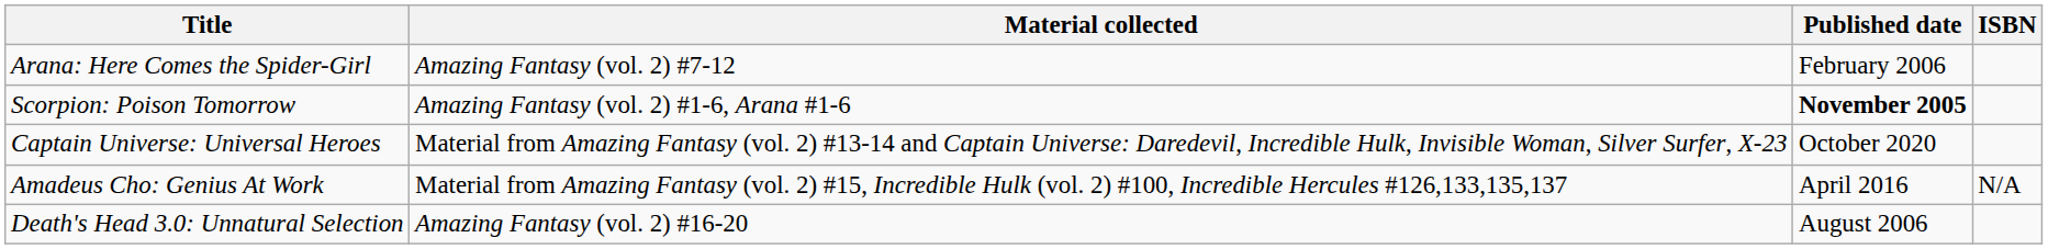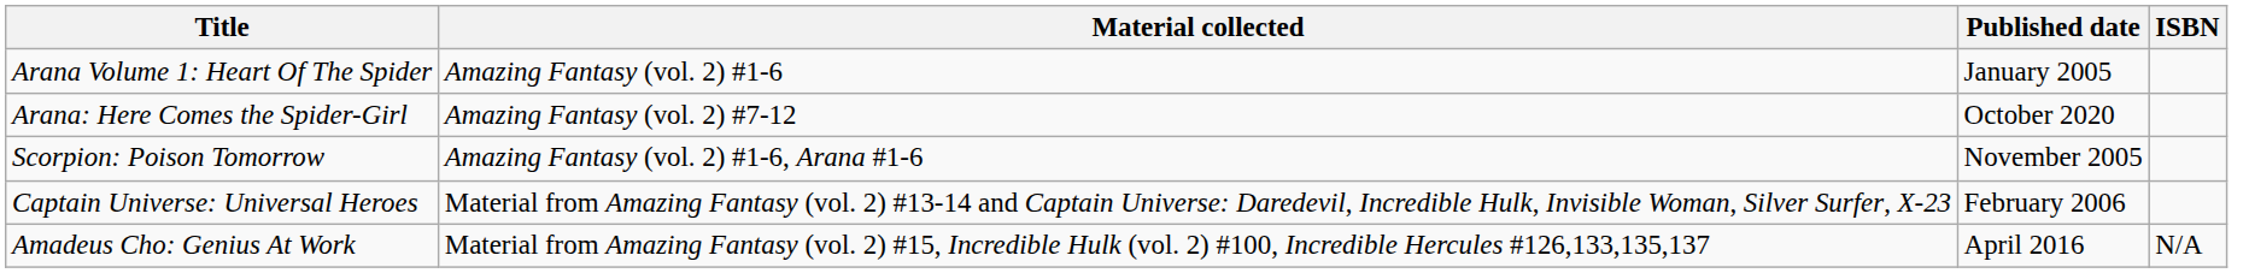 <table class="wikitable">
 <tr>
 <th>Title</th>
 <th>Material collected</th>
 <th>Published date</th>
 <th>ISBN</th>
 </tr>
 <tr>
+<td><em>Arana Volume 1: Heart Of The Spider</em></td>
+<td><em>Amazing Fantasy</em> (vol. 2) #1-6</td>
+<td>January 2005</td>
+<td></td>
+</tr>
+<tr>
 <td><em>Arana: Here Comes the Spider-Girl</em></td>
 <td><em>Amazing Fantasy</em> (vol. 2) #7-12</td>
-<td>February 2006</td>
+<td>October 2020</td>
 <td></td>
 </tr>
 <tr>
 <td><em>Scorpion: Poison Tomorrow</em></td>
 <td><em>Amazing Fantasy</em> (vol. 2) #1-6, <em>Arana</em> #1-6</td>
-<td><strong>November 2005</strong></td>
+<td>November 2005</td>
 <td></td>
 </tr>
 <tr>
 <td><em>Captain Universe: Universal Heroes</em></td>
 <td>Material from <em>Amazing Fantasy</em> (vol. 2) #13-14 and <em>Captain Universe: Daredevil</em>, <em>Incredible Hulk</em>, <em>Invisible Woman</em>, <em>Silver Surfer</em>, <em>X-23</em></td>
-<td>October 2020</td>
+<td>February 2006</td>
 <td></td>
 </tr>
 <tr>
 <td><em>Amadeus Cho: Genius At Work</em></td>
 <td>Material from <em>Amazing Fantasy</em> (vol. 2) #15, <em>Incredible Hulk</em> (vol. 2) #100, <em>Incredible Hercules</em> #126,133,135,137</td>
 <td>April 2016</td>
 <td>N/A</td>
 </tr>
-<tr>
-<td><em>Death's Head 3.0: Unnatural Selection</em></td>
-<td><em>Amazing Fantasy</em> (vol. 2) #16-20</td>
-<td>August 2006</td>
-<td></td>
-</tr>
 </table>
